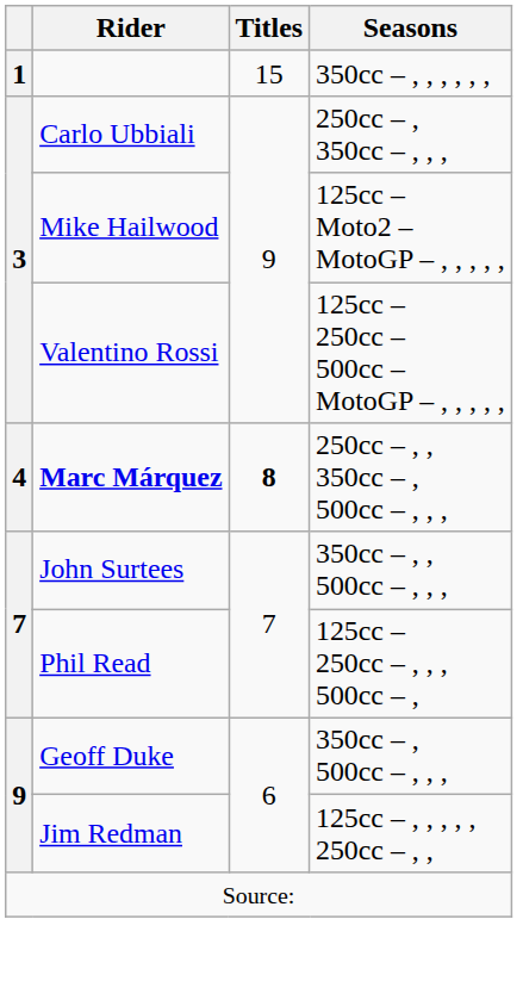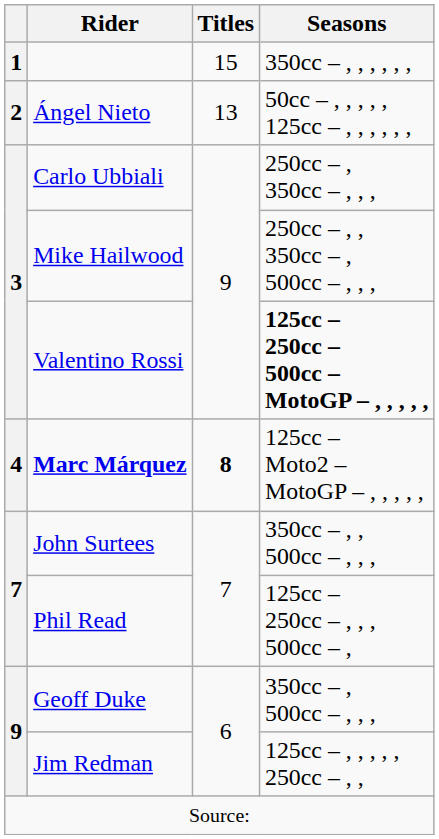 <table class="wikitable" style="text-align:center">
 <tr>
 <th></th>
 <th>Rider</th>
 <th>Titles</th>
 <th>Seasons</th>
 </tr>
 <tr>
 <th>1</th>
 <td align=left></td>
 <td>15</td>
 <td align=left>350cc  – , , , , , , <br></td>
 </tr>
 <tr>
+<th>2</th>
+<td align=left> <a href='#'>Ángel Nieto</a></td>
+<td>13</td>
+<td align=left>50cc – , , , , , <br>125cc – , , , , , , </td>
+</tr>
+<tr>
 <th rowspan=3>3</th>
 <td align=left> <a href='#'>Carlo Ubbiali</a></td>
 <td rowspan=3>9</td>
 <td align=left>250cc – , <br>350cc – , , , </td>
 </tr>
 <tr>
 <td align=left> <a href='#'>Mike Hailwood</a></td>
-<td align=left>125cc – <br>Moto2 – <br>MotoGP – , , , , , </td>
+<td align=left>250cc – , , <br>350cc – , <br>500cc – , , , </td>
 </tr>
 <tr>
 <td align=left> <a href='#'>Valentino Rossi</a></td>
-<td align=left>125cc – <br>250cc – <br>500cc – <br>MotoGP – , , , , , </td>
+<td align=left><strong>125cc – <br>250cc – <br>500cc – <br>MotoGP – , , , , , </strong></td>
 </tr>
 <tr>
 <th>4</th>
 <td align=left> <strong><a href='#'>Marc Márquez</a></strong></td>
 <td><strong>8</strong></td>
-<td align=left>250cc – , , <br>350cc – , <br>500cc – , , , </td>
+<td align=left>125cc – <br>Moto2 – <br>MotoGP – , , , , , </td>
 </tr>
 <tr>
 <th rowspan=2>7</th>
 <td align=left> <a href='#'>John Surtees</a></td>
 <td rowspan=2>7</td>
 <td align=left>350cc – , , <br>500cc – , , , </td>
 </tr>
 <tr>
 <td align=left> <a href='#'>Phil Read</a></td>
 <td align=left>125cc – <br>250cc – , , , <br>500cc – , </td>
 </tr>
 <tr>
 <th rowspan=2>9</th>
 <td align=left> <a href='#'>Geoff Duke</a></td>
 <td rowspan=2>6</td>
 <td align=left>350cc – , <br>500cc – , , , </td>
 </tr>
 <tr>
 <td align=left> <a href='#'>Jim Redman</a></td>
 <td align=left>125cc – , , , , , <br>250cc – , , </td>
 </tr>
 <tr>
 <td colspan=4><small>Source:</small></td>
 </tr>
 </table>
